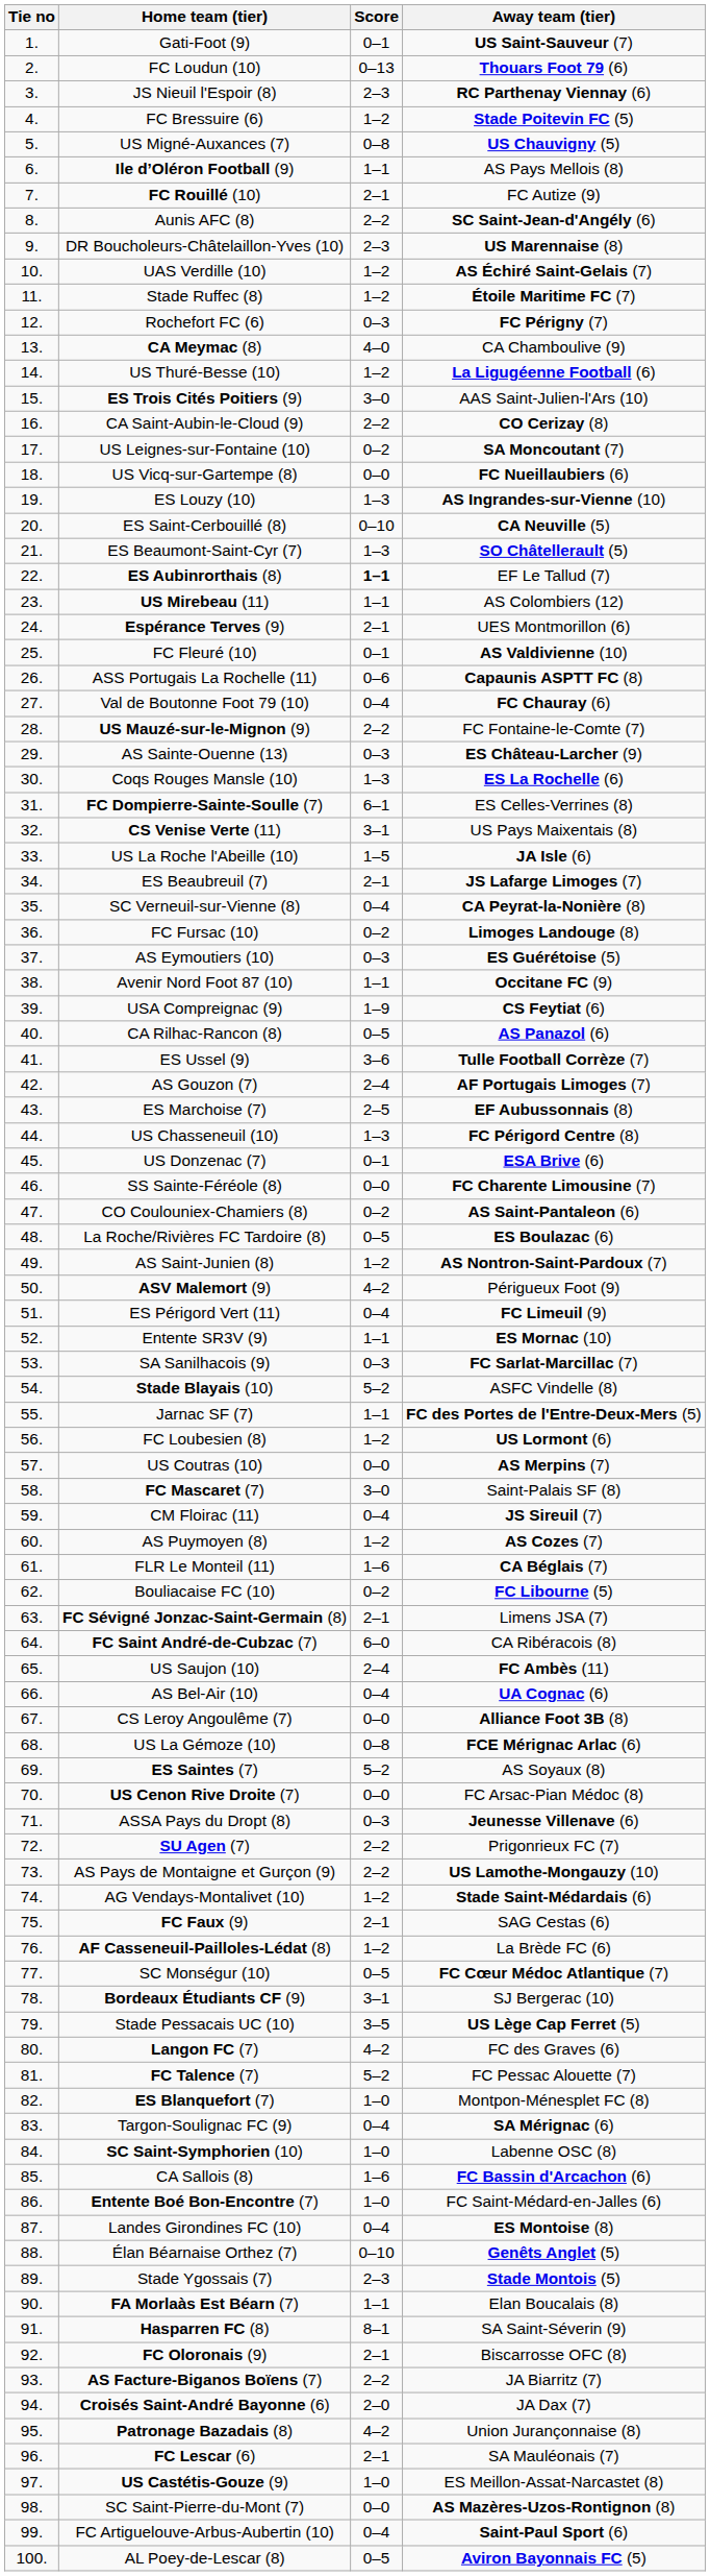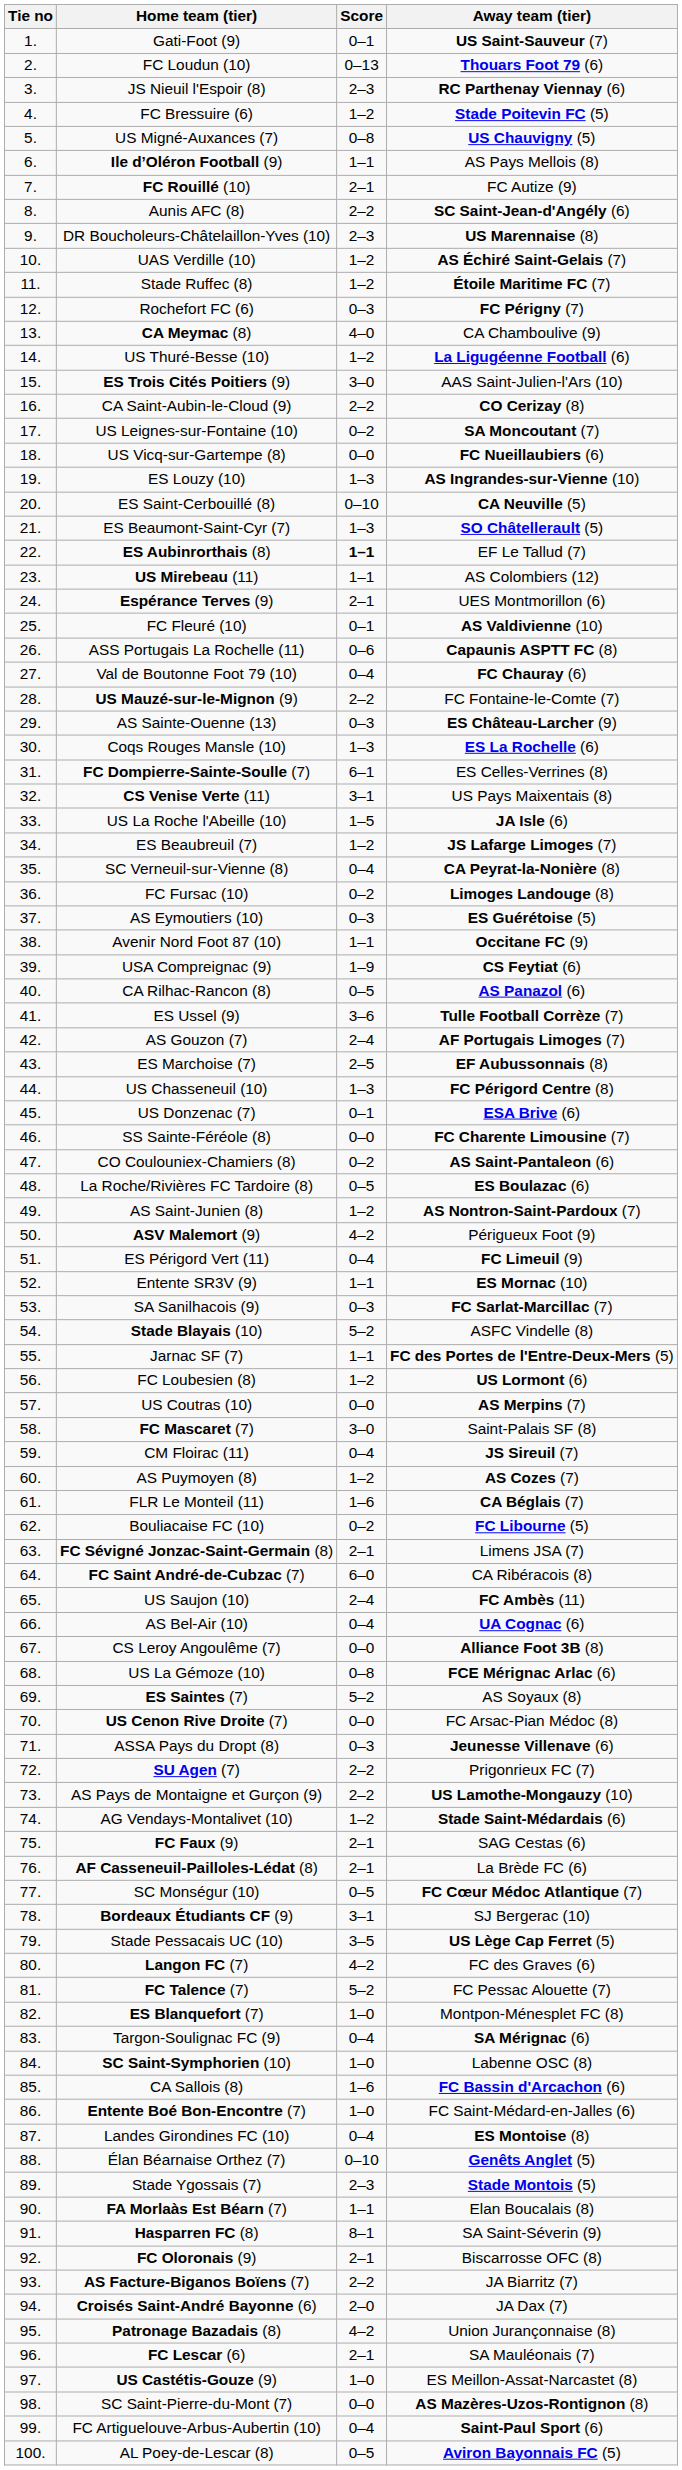 <table class="wikitable" style="text-align: center">
 <tr>
 <th>Tie no</th>
 <th>Home team (tier)</th>
 <th>Score</th>
 <th>Away team (tier)</th>
 </tr>
 <tr>
 <td>1.</td>
 <td>Gati-Foot (9)</td>
 <td>0–1</td>
 <td><strong>US Saint-Sauveur</strong> (7)</td>
 </tr>
 <tr>
 <td>2.</td>
 <td>FC Loudun (10)</td>
 <td>0–13</td>
 <td><strong><a href='#'>Thouars Foot 79</a></strong> (6)</td>
 </tr>
 <tr>
 <td>3.</td>
 <td>JS Nieuil l'Espoir (8)</td>
 <td>2–3</td>
 <td><strong>RC Parthenay Viennay</strong> (6)</td>
 </tr>
 <tr>
 <td>4.</td>
 <td>FC Bressuire (6)</td>
 <td>1–2</td>
 <td><strong><a href='#'>Stade Poitevin FC</a></strong> (5)</td>
 </tr>
 <tr>
 <td>5.</td>
 <td>US Migné-Auxances (7)</td>
 <td>0–8</td>
 <td><strong><a href='#'>US Chauvigny</a></strong> (5)</td>
 </tr>
 <tr>
 <td>6.</td>
 <td><strong>Ile d’Oléron Football</strong> (9)</td>
 <td>1–1 </td>
 <td>AS Pays Mellois (8)</td>
 </tr>
 <tr>
 <td>7.</td>
 <td><strong>FC Rouillé</strong> (10)</td>
 <td>2–1</td>
 <td>FC Autize (9)</td>
 </tr>
 <tr>
 <td>8.</td>
 <td>Aunis AFC (8)</td>
 <td>2–2 </td>
 <td><strong>SC Saint-Jean-d'Angély</strong> (6)</td>
 </tr>
 <tr>
 <td>9.</td>
 <td>DR Boucholeurs-Châtelaillon-Yves (10)</td>
 <td>2–3</td>
 <td><strong>US Marennaise</strong> (8)</td>
 </tr>
 <tr>
 <td>10.</td>
 <td>UAS Verdille (10)</td>
 <td>1–2</td>
 <td><strong>AS Échiré Saint-Gelais</strong> (7)</td>
 </tr>
 <tr>
 <td>11.</td>
 <td>Stade Ruffec (8)</td>
 <td>1–2</td>
 <td><strong>Étoile Maritime FC</strong> (7)</td>
 </tr>
 <tr>
 <td>12.</td>
 <td>Rochefort FC (6)</td>
 <td>0–3</td>
 <td><strong>FC Périgny</strong> (7)</td>
 </tr>
 <tr>
 <td>13.</td>
 <td><strong>CA Meymac</strong> (8)</td>
 <td>4–0</td>
 <td>CA Chamboulive (9)</td>
 </tr>
 <tr>
 <td>14.</td>
 <td>US Thuré-Besse (10)</td>
 <td>1–2</td>
 <td><strong><a href='#'>La Ligugéenne Football</a></strong> (6)</td>
 </tr>
 <tr>
 <td>15.</td>
 <td><strong>ES Trois Cités Poitiers</strong> (9)</td>
 <td>3–0</td>
 <td>AAS Saint-Julien-l'Ars (10)</td>
 </tr>
 <tr>
 <td>16.</td>
 <td>CA Saint-Aubin-le-Cloud (9)</td>
 <td>2–2 </td>
 <td><strong>CO Cerizay</strong> (8)</td>
 </tr>
 <tr>
 <td>17.</td>
 <td>US Leignes-sur-Fontaine (10)</td>
 <td>0–2</td>
 <td><strong>SA Moncoutant</strong> (7)</td>
 </tr>
 <tr>
 <td>18.</td>
 <td>US Vicq-sur-Gartempe (8)</td>
 <td>0–0 </td>
 <td><strong>FC Nueillaubiers</strong> (6)</td>
 </tr>
 <tr>
 <td>19.</td>
 <td>ES Louzy (10)</td>
 <td>1–3</td>
 <td><strong>AS Ingrandes-sur-Vienne</strong> (10)</td>
 </tr>
 <tr>
 <td>20.</td>
 <td>ES Saint-Cerbouillé (8)</td>
 <td>0–10</td>
 <td><strong>CA Neuville</strong> (5)</td>
 </tr>
 <tr>
 <td>21.</td>
 <td>ES Beaumont-Saint-Cyr (7)</td>
 <td>1–3</td>
 <td><strong><a href='#'>SO Châtellerault</a></strong> (5)</td>
 </tr>
 <tr>
 <td>22.</td>
 <td><strong>ES Aubinrorthais</strong> (8)</td>
 <td><strong>1–1 </strong></td>
 <td>EF Le Tallud (7)</td>
 </tr>
 <tr>
 <td>23.</td>
 <td><strong>US Mirebeau</strong> (11)</td>
 <td>1–1 </td>
 <td>AS Colombiers (12)</td>
 </tr>
 <tr>
 <td>24.</td>
 <td><strong>Espérance Terves</strong> (9)</td>
 <td>2–1</td>
 <td>UES Montmorillon (6)</td>
 </tr>
 <tr>
 <td>25.</td>
 <td>FC Fleuré (10)</td>
 <td>0–1</td>
 <td><strong>AS Valdivienne</strong> (10)</td>
 </tr>
 <tr>
 <td>26.</td>
 <td>ASS Portugais La Rochelle (11)</td>
 <td>0–6</td>
 <td><strong>Capaunis ASPTT FC</strong> (8)</td>
 </tr>
 <tr>
 <td>27.</td>
 <td>Val de Boutonne Foot 79 (10)</td>
 <td>0–4</td>
 <td><strong>FC Chauray</strong> (6)</td>
 </tr>
 <tr>
 <td>28.</td>
 <td><strong>US Mauzé-sur-le-Mignon</strong> (9)</td>
 <td>2–2 </td>
 <td>FC Fontaine-le-Comte (7)</td>
 </tr>
 <tr>
 <td>29.</td>
 <td>AS Sainte-Ouenne (13)</td>
 <td>0–3</td>
 <td><strong>ES Château-Larcher</strong> (9)</td>
 </tr>
 <tr>
 <td>30.</td>
 <td>Coqs Rouges Mansle (10)</td>
 <td>1–3</td>
 <td><strong><a href='#'>ES La Rochelle</a></strong> (6)</td>
 </tr>
 <tr>
 <td>31.</td>
 <td><strong>FC Dompierre-Sainte-Soulle</strong> (7)</td>
 <td>6–1</td>
 <td>ES Celles-Verrines (8)</td>
 </tr>
 <tr>
 <td>32.</td>
 <td><strong>CS Venise Verte</strong> (11)</td>
 <td>3–1</td>
 <td>US Pays Maixentais (8)</td>
 </tr>
 <tr>
 <td>33.</td>
 <td>US La Roche l'Abeille (10)</td>
 <td>1–5</td>
 <td><strong>JA Isle</strong> (6)</td>
 </tr>
 <tr>
 <td>34.</td>
 <td>ES Beaubreuil (7)</td>
-<td>2–1</td>
+<td>1–2</td>
 <td><strong>JS Lafarge Limoges</strong> (7)</td>
 </tr>
 <tr>
 <td>35.</td>
 <td>SC Verneuil-sur-Vienne (8)</td>
 <td>0–4</td>
 <td><strong>CA Peyrat-la-Nonière</strong> (8)</td>
 </tr>
 <tr>
 <td>36.</td>
 <td>FC Fursac (10)</td>
 <td>0–2</td>
 <td><strong>Limoges Landouge</strong> (8)</td>
 </tr>
 <tr>
 <td>37.</td>
 <td>AS Eymoutiers (10)</td>
 <td>0–3</td>
 <td><strong>ES Guérétoise</strong> (5)</td>
 </tr>
 <tr>
 <td>38.</td>
 <td>Avenir Nord Foot 87 (10)</td>
 <td>1–1 </td>
 <td><strong>Occitane FC</strong> (9)</td>
 </tr>
 <tr>
 <td>39.</td>
 <td>USA Compreignac (9)</td>
 <td>1–9</td>
 <td><strong>CS Feytiat</strong> (6)</td>
 </tr>
 <tr>
 <td>40.</td>
 <td>CA Rilhac-Rancon (8)</td>
 <td>0–5</td>
 <td><strong><a href='#'>AS Panazol</a></strong> (6)</td>
 </tr>
 <tr>
 <td>41.</td>
 <td>ES Ussel (9)</td>
 <td>3–6</td>
 <td><strong>Tulle Football Corrèze</strong> (7)</td>
 </tr>
 <tr>
 <td>42.</td>
 <td>AS Gouzon (7)</td>
 <td>2–4</td>
 <td><strong>AF Portugais Limoges</strong> (7)</td>
 </tr>
 <tr>
 <td>43.</td>
 <td>ES Marchoise (7)</td>
 <td>2–5</td>
 <td><strong>EF Aubussonnais</strong> (8)</td>
 </tr>
 <tr>
 <td>44.</td>
 <td>US Chasseneuil (10)</td>
 <td>1–3</td>
 <td><strong>FC Périgord Centre</strong> (8)</td>
 </tr>
 <tr>
 <td>45.</td>
 <td>US Donzenac (7)</td>
 <td>0–1</td>
 <td><strong><a href='#'>ESA Brive</a></strong> (6)</td>
 </tr>
 <tr>
 <td>46.</td>
 <td>SS Sainte-Féréole (8)</td>
 <td>0–0 </td>
 <td><strong>FC Charente Limousine</strong> (7)</td>
 </tr>
 <tr>
 <td>47.</td>
 <td>CO Coulouniex-Chamiers (8)</td>
 <td>0–2</td>
 <td><strong>AS Saint-Pantaleon</strong> (6)</td>
 </tr>
 <tr>
 <td>48.</td>
 <td>La Roche/Rivières FC Tardoire (8)</td>
 <td>0–5</td>
 <td><strong>ES Boulazac</strong> (6)</td>
 </tr>
 <tr>
 <td>49.</td>
 <td>AS Saint-Junien (8)</td>
 <td>1–2</td>
 <td><strong>AS Nontron-Saint-Pardoux</strong> (7)</td>
 </tr>
 <tr>
 <td>50.</td>
 <td><strong>ASV Malemort</strong> (9)</td>
 <td>4–2</td>
 <td>Périgueux Foot (9)</td>
 </tr>
 <tr>
 <td>51.</td>
 <td>ES Périgord Vert (11)</td>
 <td>0–4</td>
 <td><strong>FC Limeuil</strong> (9)</td>
 </tr>
 <tr>
 <td>52.</td>
 <td>Entente SR3V (9)</td>
 <td>1–1 </td>
 <td><strong>ES Mornac</strong> (10)</td>
 </tr>
 <tr>
 <td>53.</td>
 <td>SA Sanilhacois (9)</td>
 <td>0–3</td>
 <td><strong>FC Sarlat-Marcillac</strong> (7)</td>
 </tr>
 <tr>
 <td>54.</td>
 <td><strong>Stade Blayais</strong> (10)</td>
 <td>5–2</td>
 <td>ASFC Vindelle (8)</td>
 </tr>
 <tr>
 <td>55.</td>
 <td>Jarnac SF (7)</td>
 <td>1–1 </td>
 <td><strong>FC des Portes de l'Entre-Deux-Mers</strong> (5)</td>
 </tr>
 <tr>
 <td>56.</td>
 <td>FC Loubesien (8)</td>
 <td>1–2</td>
 <td><strong>US Lormont</strong> (6)</td>
 </tr>
 <tr>
 <td>57.</td>
 <td>US Coutras (10)</td>
 <td>0–0 </td>
 <td><strong>AS Merpins</strong> (7)</td>
 </tr>
 <tr>
 <td>58.</td>
 <td><strong>FC Mascaret</strong> (7)</td>
 <td>3–0</td>
 <td>Saint-Palais SF (8)</td>
 </tr>
 <tr>
 <td>59.</td>
 <td>CM Floirac (11)</td>
 <td>0–4</td>
 <td><strong>JS Sireuil</strong> (7)</td>
 </tr>
 <tr>
 <td>60.</td>
 <td>AS Puymoyen (8)</td>
 <td>1–2</td>
 <td><strong>AS Cozes</strong> (7)</td>
 </tr>
 <tr>
 <td>61.</td>
 <td>FLR Le Monteil (11)</td>
 <td>1–6</td>
 <td><strong>CA Béglais</strong> (7)</td>
 </tr>
 <tr>
 <td>62.</td>
 <td>Bouliacaise FC (10)</td>
 <td>0–2</td>
 <td><strong><a href='#'>FC Libourne</a></strong> (5)</td>
 </tr>
 <tr>
 <td>63.</td>
 <td><strong>FC Sévigné Jonzac-Saint-Germain</strong> (8)</td>
 <td>2–1</td>
 <td>Limens JSA (7)</td>
 </tr>
 <tr>
 <td>64.</td>
 <td><strong>FC Saint André-de-Cubzac</strong> (7)</td>
 <td>6–0</td>
 <td>CA Ribéracois (8)</td>
 </tr>
 <tr>
 <td>65.</td>
 <td>US Saujon (10)</td>
 <td>2–4</td>
 <td><strong>FC Ambès</strong> (11)</td>
 </tr>
 <tr>
 <td>66.</td>
 <td>AS Bel-Air (10)</td>
 <td>0–4</td>
 <td><strong><a href='#'>UA Cognac</a></strong> (6)</td>
 </tr>
 <tr>
 <td>67.</td>
 <td>CS Leroy Angoulême (7)</td>
 <td>0–0 </td>
 <td><strong>Alliance Foot 3B</strong> (8)</td>
 </tr>
 <tr>
 <td>68.</td>
 <td>US La Gémoze (10)</td>
 <td>0–8</td>
 <td><strong>FCE Mérignac Arlac</strong> (6)</td>
 </tr>
 <tr>
 <td>69.</td>
 <td><strong>ES Saintes</strong> (7)</td>
 <td>5–2</td>
 <td>AS Soyaux (8)</td>
 </tr>
 <tr>
 <td>70.</td>
 <td><strong>US Cenon Rive Droite</strong> (7)</td>
 <td>0–0 </td>
 <td>FC Arsac-Pian Médoc (8)</td>
 </tr>
 <tr>
 <td>71.</td>
 <td>ASSA Pays du Dropt (8)</td>
 <td>0–3</td>
 <td><strong>Jeunesse Villenave</strong> (6)</td>
 </tr>
 <tr>
 <td>72.</td>
 <td><strong><a href='#'>SU Agen</a></strong> (7)</td>
 <td>2–2 </td>
 <td>Prigonrieux FC (7)</td>
 </tr>
 <tr>
 <td>73.</td>
 <td>AS Pays de Montaigne et Gurçon (9)</td>
 <td>2–2 </td>
 <td><strong>US Lamothe-Mongauzy</strong> (10)</td>
 </tr>
 <tr>
 <td>74.</td>
 <td>AG Vendays-Montalivet (10)</td>
 <td>1–2</td>
 <td><strong>Stade Saint-Médardais</strong> (6)</td>
 </tr>
 <tr>
 <td>75.</td>
 <td><strong>FC Faux</strong> (9)</td>
 <td>2–1</td>
 <td>SAG Cestas (6)</td>
 </tr>
 <tr>
 <td>76.</td>
 <td><strong>AF Casseneuil-Pailloles-Lédat</strong> (8)</td>
-<td>1–2</td>
+<td>2–1</td>
 <td>La Brède FC (6)</td>
 </tr>
 <tr>
 <td>77.</td>
 <td>SC Monségur (10)</td>
 <td>0–5</td>
 <td><strong>FC Cœur Médoc Atlantique</strong> (7)</td>
 </tr>
 <tr>
 <td>78.</td>
 <td><strong>Bordeaux Étudiants CF</strong> (9)</td>
 <td>3–1</td>
 <td>SJ Bergerac (10)</td>
 </tr>
 <tr>
 <td>79.</td>
 <td>Stade Pessacais UC (10)</td>
 <td>3–5</td>
 <td><strong>US Lège Cap Ferret</strong> (5)</td>
 </tr>
 <tr>
 <td>80.</td>
 <td><strong>Langon FC</strong> (7)</td>
 <td>4–2</td>
 <td>FC des Graves (6)</td>
 </tr>
 <tr>
 <td>81.</td>
 <td><strong>FC Talence</strong> (7)</td>
 <td>5–2</td>
 <td>FC Pessac Alouette (7)</td>
 </tr>
 <tr>
 <td>82.</td>
 <td><strong>ES Blanquefort</strong> (7)</td>
 <td>1–0</td>
 <td>Montpon-Ménesplet FC (8)</td>
 </tr>
 <tr>
 <td>83.</td>
 <td>Targon-Soulignac FC (9)</td>
 <td>0–4</td>
 <td><strong>SA Mérignac</strong> (6)</td>
 </tr>
 <tr>
 <td>84.</td>
 <td><strong>SC Saint-Symphorien</strong> (10)</td>
 <td>1–0</td>
 <td>Labenne OSC (8)</td>
 </tr>
 <tr>
 <td>85.</td>
 <td>CA Sallois (8)</td>
 <td>1–6</td>
 <td><strong><a href='#'>FC Bassin d'Arcachon</a></strong> (6)</td>
 </tr>
 <tr>
 <td>86.</td>
 <td><strong>Entente Boé Bon-Encontre</strong> (7)</td>
 <td>1–0</td>
 <td>FC Saint-Médard-en-Jalles (6)</td>
 </tr>
 <tr>
 <td>87.</td>
 <td>Landes Girondines FC (10)</td>
 <td>0–4</td>
 <td><strong>ES Montoise</strong> (8)</td>
 </tr>
 <tr>
 <td>88.</td>
 <td>Élan Béarnaise Orthez (7)</td>
 <td>0–10</td>
 <td><strong><a href='#'>Genêts Anglet</a></strong> (5)</td>
 </tr>
 <tr>
 <td>89.</td>
 <td>Stade Ygossais (7)</td>
 <td>2–3</td>
 <td><strong><a href='#'>Stade Montois</a></strong> (5)</td>
 </tr>
 <tr>
 <td>90.</td>
 <td><strong>FA Morlaàs Est Béarn</strong> (7)</td>
 <td>1–1 </td>
 <td>Elan Boucalais (8)</td>
 </tr>
 <tr>
 <td>91.</td>
 <td><strong>Hasparren FC</strong> (8)</td>
 <td>8–1</td>
 <td>SA Saint-Séverin (9)</td>
 </tr>
 <tr>
 <td>92.</td>
 <td><strong>FC Oloronais</strong> (9)</td>
 <td>2–1</td>
 <td>Biscarrosse OFC (8)</td>
 </tr>
 <tr>
 <td>93.</td>
 <td><strong>AS Facture-Biganos Boïens</strong> (7)</td>
 <td>2–2 </td>
 <td>JA Biarritz (7)</td>
 </tr>
 <tr>
 <td>94.</td>
 <td><strong>Croisés Saint-André Bayonne</strong> (6)</td>
 <td>2–0</td>
 <td>JA Dax (7)</td>
 </tr>
 <tr>
 <td>95.</td>
 <td><strong>Patronage Bazadais</strong> (8)</td>
 <td>4–2</td>
 <td>Union Jurançonnaise (8)</td>
 </tr>
 <tr>
 <td>96.</td>
 <td><strong>FC Lescar</strong> (6)</td>
 <td>2–1</td>
 <td>SA Mauléonais (7)</td>
 </tr>
 <tr>
 <td>97.</td>
 <td><strong>US Castétis-Gouze</strong> (9)</td>
 <td>1–0</td>
 <td>ES Meillon-Assat-Narcastet (8)</td>
 </tr>
 <tr>
 <td>98.</td>
 <td>SC Saint-Pierre-du-Mont (7)</td>
 <td>0–0 </td>
 <td><strong>AS Mazères-Uzos-Rontignon</strong> (8)</td>
 </tr>
 <tr>
 <td>99.</td>
 <td>FC Artiguelouve-Arbus-Aubertin (10)</td>
 <td>0–4</td>
 <td><strong>Saint-Paul Sport</strong> (6)</td>
 </tr>
 <tr>
 <td>100.</td>
 <td>AL Poey-de-Lescar (8)</td>
 <td>0–5</td>
 <td><strong><a href='#'>Aviron Bayonnais FC</a></strong> (5)</td>
 </tr>
 </table>
